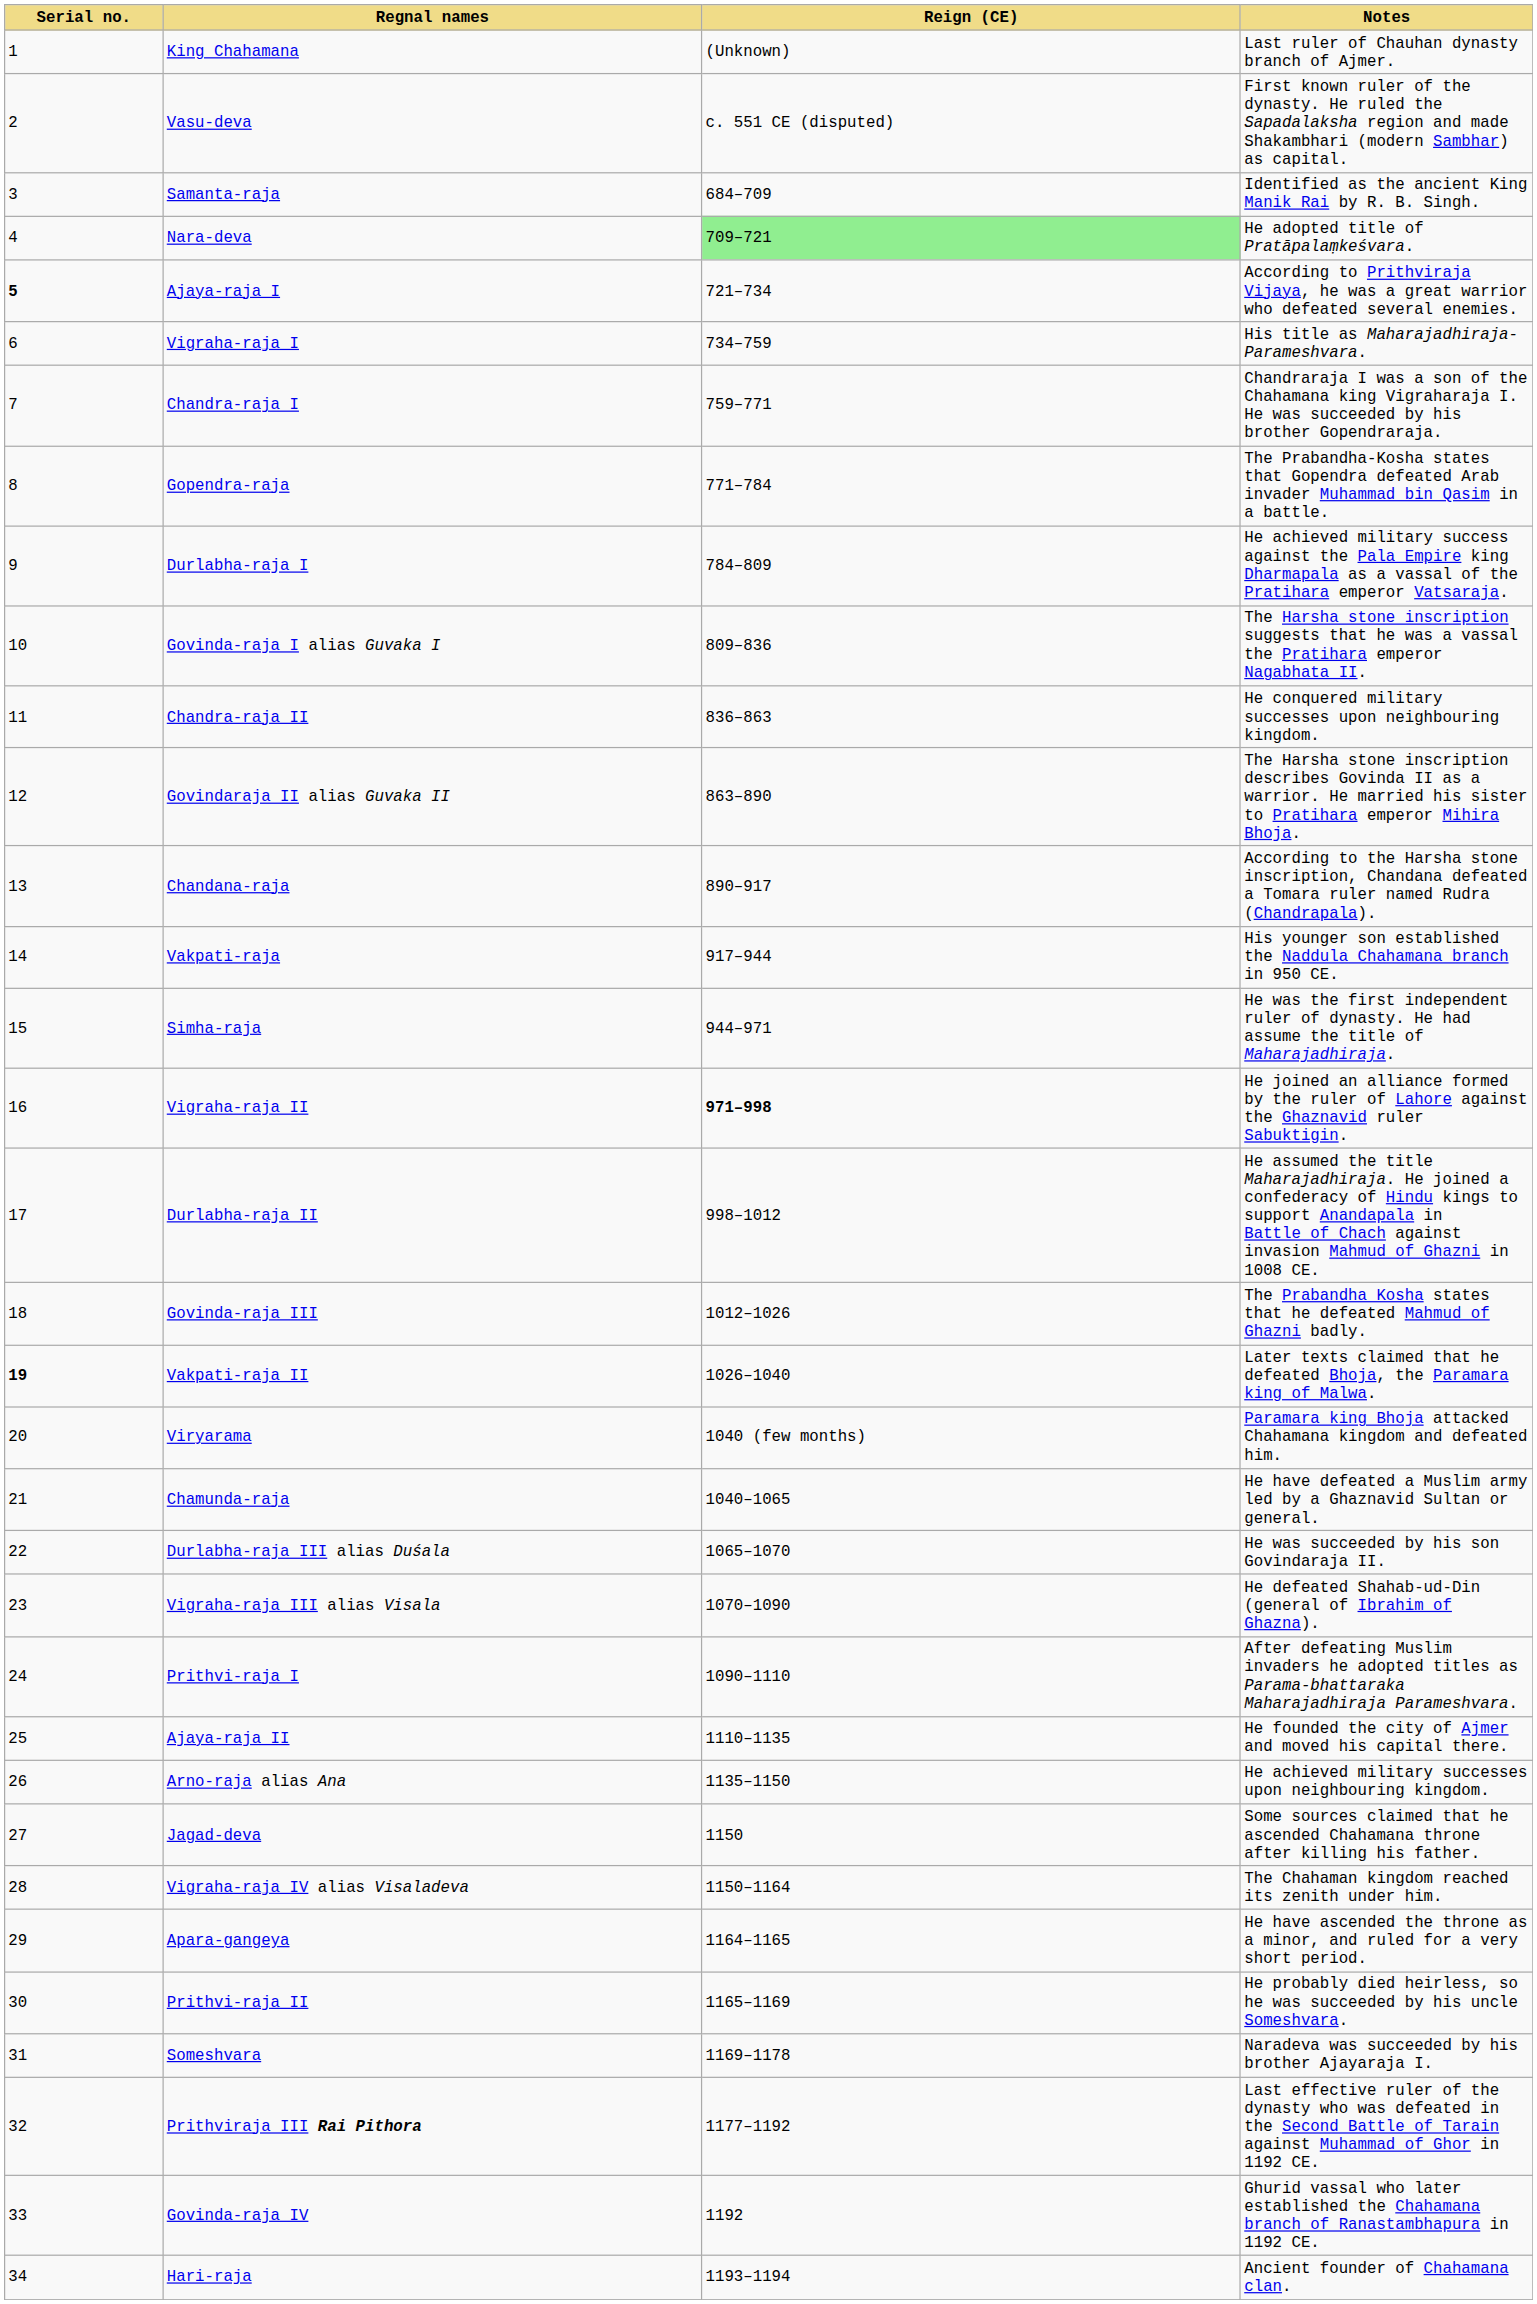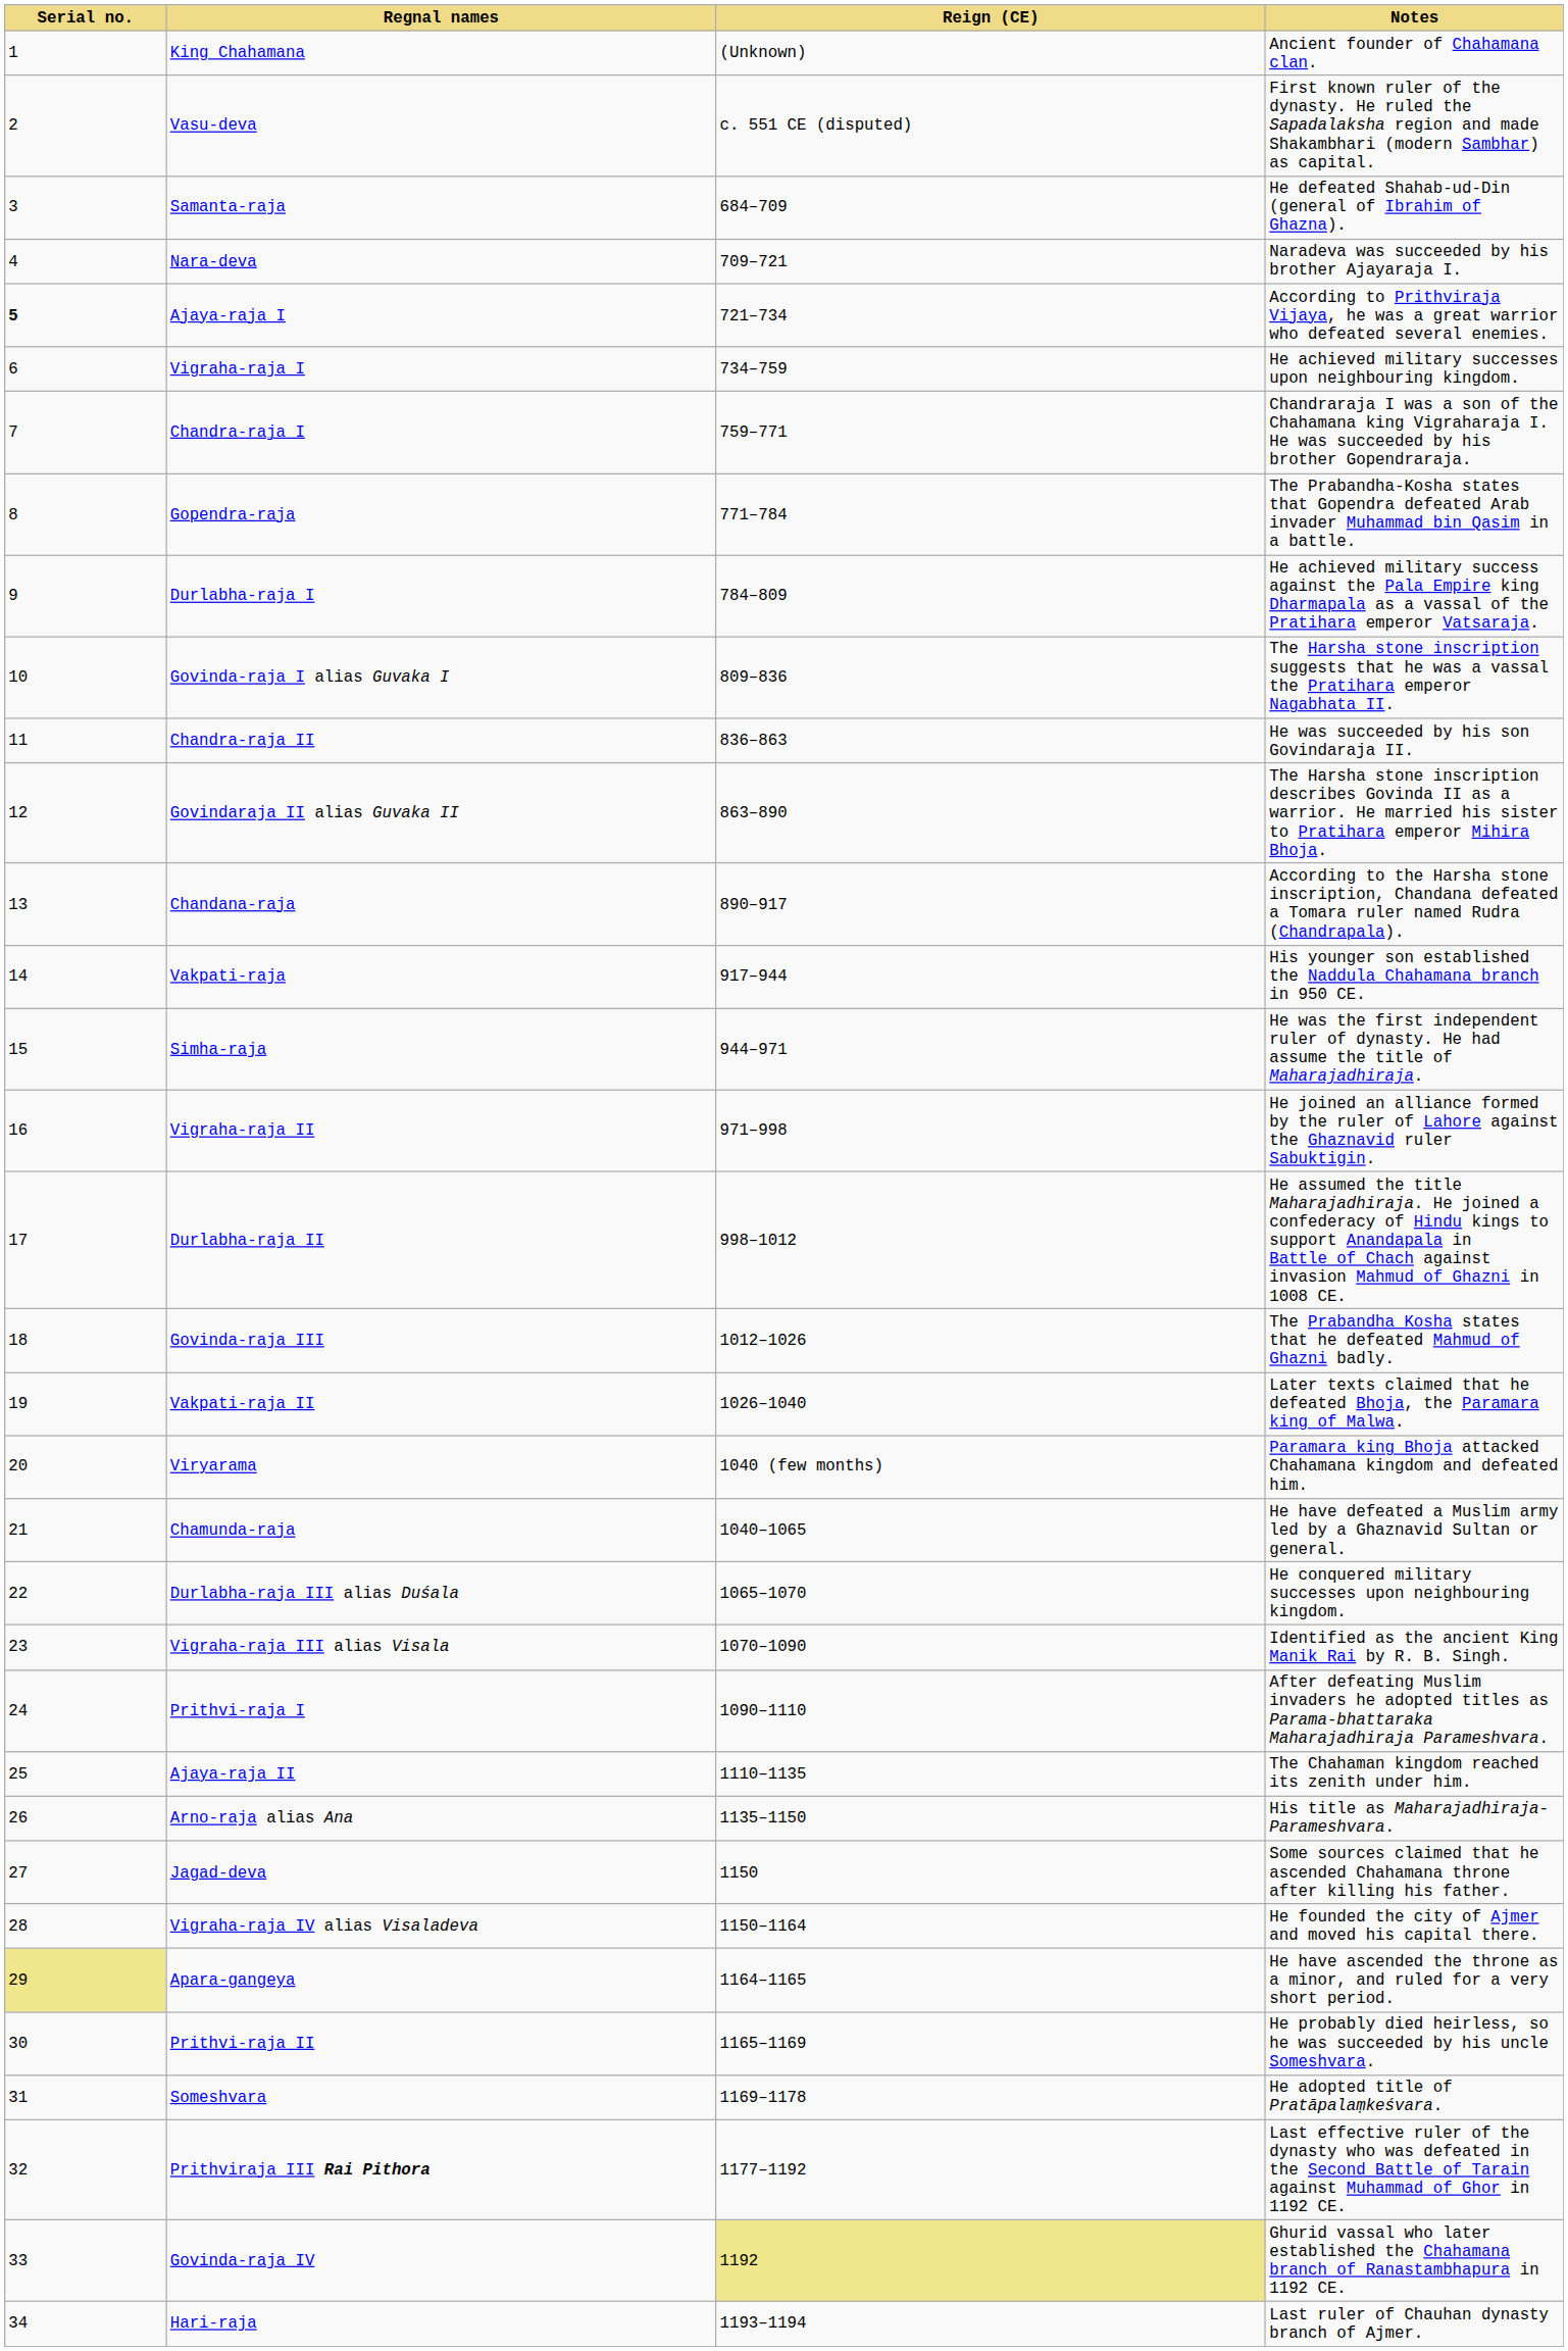 <table style="width:100%;" class="wikitable">
 <tr>
 <th style="background:#f0dc88; width:5%;">Serial no.</th>
 <th style="background:#f0dc88; width:17%;">Regnal names</th>
 <th style="background:#f0dc88; width:17%;">Reign (CE)</th>
 <th style="background:#f0dc88; width:7%;">Notes</th>
 </tr>
 <tr>
 <td>1</td>
 <td><a href='#'>King Chahamana</a></td>
 <td>(Unknown)</td>
-<td>Last ruler of Chauhan dynasty branch of Ajmer.</td>
+<td>Ancient founder of <a href='#'>Chahamana clan</a>.</td>
 </tr>
 <tr>
 <td>2</td>
 <td><a href='#'>Vasu-deva</a></td>
 <td>c. 551 CE (disputed)</td>
 <td>First known ruler of the dynasty. He ruled the <em>Sapadalaksha</em> region and made Shakambhari (modern <a href='#'>Sambhar</a>) as capital.</td>
 </tr>
 <tr>
 <td>3</td>
 <td><a href='#'>Samanta-raja</a></td>
 <td>684–709</td>
-<td>Identified as the ancient King <a href='#'>Manik Rai</a> by R. B. Singh.</td>
+<td>He defeated Shahab-ud-Din (general of <a href='#'>Ibrahim of Ghazna</a>).</td>
 </tr>
 <tr>
 <td>4</td>
 <td><a href='#'>Nara-deva</a></td>
-<td style="background: lightgreen;">709–721</td>
-<td>He adopted title of <em>Pratāpalaṃkeśvara</em>.</td>
+<td>709–721</td>
+<td>Naradeva was succeeded by his brother Ajayaraja I.</td>
 </tr>
 <tr>
 <td><strong>5</strong></td>
 <td><a href='#'>Ajaya-raja I</a></td>
 <td>721–734</td>
 <td>According to <a href='#'>Prithviraja Vijaya</a>, he was a great warrior who defeated several enemies.</td>
 </tr>
 <tr>
 <td>6</td>
 <td><a href='#'>Vigraha-raja I</a></td>
 <td>734–759</td>
-<td>His title as <em>Maharajadhiraja-Parameshvara</em>.</td>
+<td>He achieved military successes upon neighbouring kingdom.</td>
 </tr>
 <tr>
 <td>7</td>
 <td><a href='#'>Chandra-raja I</a></td>
 <td>759–771</td>
 <td>Chandraraja I was a son of the Chahamana king Vigraharaja I. He was succeeded by his brother Gopendraraja.</td>
 </tr>
 <tr>
 <td>8</td>
 <td><a href='#'>Gopendra-raja</a></td>
 <td>771–784</td>
 <td>The Prabandha-Kosha states that Gopendra defeated Arab invader <a href='#'>Muhammad bin Qasim</a> in a battle.</td>
 </tr>
 <tr>
 <td>9</td>
 <td><a href='#'>Durlabha-raja I</a></td>
 <td>784–809</td>
 <td>He achieved military success against the <a href='#'>Pala Empire</a> king <a href='#'>Dharmapala</a> as a vassal of the <a href='#'>Pratihara</a> emperor <a href='#'>Vatsaraja</a>.</td>
 </tr>
 <tr>
 <td>10</td>
 <td><a href='#'>Govinda-raja I</a> alias <em>Guvaka I</em></td>
 <td>809–836</td>
 <td>The <a href='#'>Harsha stone inscription</a> suggests that he was a vassal the <a href='#'>Pratihara</a> emperor <a href='#'>Nagabhata II</a>.</td>
 </tr>
 <tr>
 <td>11</td>
 <td><a href='#'>Chandra-raja II</a></td>
 <td>836–863</td>
-<td>He conquered military successes upon neighbouring kingdom.</td>
+<td>He was succeeded by his son Govindaraja II.</td>
 </tr>
 <tr>
 <td>12</td>
 <td><a href='#'>Govindaraja II</a> alias <em>Guvaka II</em></td>
 <td>863–890</td>
 <td>The Harsha stone inscription describes Govinda II as a warrior. He married his sister to <a href='#'>Pratihara</a> emperor <a href='#'>Mihira Bhoja</a>.</td>
 </tr>
 <tr>
 <td>13</td>
 <td><a href='#'>Chandana-raja</a></td>
 <td>890–917</td>
 <td>According to the Harsha stone inscription, Chandana defeated a Tomara ruler named Rudra<br>(<a href='#'>Chandrapala</a>).</td>
 </tr>
 <tr>
 <td>14</td>
 <td><a href='#'>Vakpati-raja</a></td>
 <td>917–944</td>
 <td>His younger son established the <a href='#'>Naddula Chahamana branch</a> in 950 CE.</td>
 </tr>
 <tr>
 <td>15</td>
 <td><a href='#'>Simha-raja</a></td>
 <td>944–971</td>
 <td>He was the first independent ruler of dynasty. He had assume the title of <em><a href='#'>Maharajadhiraja</a></em>.</td>
 </tr>
 <tr>
 <td>16</td>
 <td><a href='#'>Vigraha-raja II</a></td>
-<td><strong>971–998</strong></td>
+<td>971–998</td>
 <td>He joined an alliance formed by the ruler of <a href='#'>Lahore</a> against the <a href='#'>Ghaznavid</a> ruler <a href='#'>Sabuktigin</a>.</td>
 </tr>
 <tr>
 <td>17</td>
 <td><a href='#'>Durlabha-raja II</a></td>
 <td>998–1012</td>
 <td>He assumed the title <em>Maharajadhiraja</em>. He joined a confederacy of <a href='#'>Hindu</a> kings to support <a href='#'>Anandapala</a> in<br><a href='#'>Battle of Chach</a> against invasion <a href='#'>Mahmud of Ghazni</a> in 1008 CE.</td>
 </tr>
 <tr>
 <td>18</td>
 <td><a href='#'>Govinda-raja III</a></td>
 <td>1012–1026</td>
 <td>The <a href='#'>Prabandha Kosha</a> states that he defeated <a href='#'>Mahmud of Ghazni</a> badly.</td>
 </tr>
 <tr>
-<td><strong>19</strong></td>
+<td>19</td>
 <td><a href='#'>Vakpati-raja II</a></td>
 <td>1026–1040</td>
 <td>Later texts claimed that he defeated <a href='#'>Bhoja</a>, the <a href='#'>Paramara king of Malwa</a>.</td>
 </tr>
 <tr>
 <td>20</td>
 <td><a href='#'>Viryarama</a></td>
 <td>1040 (few months)</td>
 <td><a href='#'>Paramara king Bhoja</a> attacked Chahamana kingdom and defeated him.</td>
 </tr>
 <tr>
 <td>21</td>
 <td><a href='#'>Chamunda-raja</a></td>
 <td>1040–1065</td>
 <td>He have defeated a Muslim army led by a Ghaznavid Sultan or general.</td>
 </tr>
 <tr>
 <td>22</td>
 <td><a href='#'>Durlabha-raja III</a> alias <em>Duśala</em></td>
 <td>1065–1070</td>
-<td>He was succeeded by his son Govindaraja II.</td>
+<td>He conquered military successes upon neighbouring kingdom.</td>
 </tr>
 <tr>
 <td>23</td>
 <td><a href='#'>Vigraha-raja III</a> alias <em>Visala</em></td>
 <td>1070–1090</td>
-<td>He defeated Shahab-ud-Din (general of <a href='#'>Ibrahim of Ghazna</a>).</td>
+<td>Identified as the ancient King <a href='#'>Manik Rai</a> by R. B. Singh.</td>
 </tr>
 <tr>
 <td>24</td>
 <td><a href='#'>Prithvi-raja I</a></td>
 <td>1090–1110</td>
 <td>After defeating Muslim invaders he adopted titles as <em>Parama-bhattaraka Maharajadhiraja Parameshvara</em>.</td>
 </tr>
 <tr>
 <td>25</td>
 <td><a href='#'>Ajaya-raja II</a></td>
 <td>1110–1135</td>
-<td>He founded the city of <a href='#'>Ajmer</a> and moved his capital there.</td>
+<td>The Chahaman kingdom reached its zenith under him.</td>
 </tr>
 <tr>
 <td>26</td>
 <td><a href='#'>Arno-raja</a> alias <em>Ana</em></td>
 <td>1135–1150</td>
-<td>He achieved military successes upon neighbouring kingdom.</td>
+<td>His title as <em>Maharajadhiraja-Parameshvara</em>.</td>
 </tr>
 <tr>
 <td>27</td>
 <td><a href='#'>Jagad-deva</a></td>
 <td>1150</td>
 <td>Some sources claimed that he ascended Chahamana throne after killing his father.</td>
 </tr>
 <tr>
 <td>28</td>
 <td><a href='#'>Vigraha-raja IV</a> alias <em>Visaladeva</em></td>
 <td>1150–1164</td>
-<td>The Chahaman kingdom reached its zenith under him.</td>
+<td>He founded the city of <a href='#'>Ajmer</a> and moved his capital there.</td>
 </tr>
 <tr>
-<td>29</td>
+<td style="background: khaki;">29</td>
 <td><a href='#'>Apara-gangeya</a></td>
 <td>1164–1165</td>
 <td>He have ascended the throne as a minor, and ruled for a very short period.</td>
 </tr>
 <tr>
 <td>30</td>
 <td><a href='#'>Prithvi-raja II</a></td>
 <td>1165–1169</td>
 <td>He probably died heirless, so he was succeeded by his uncle <a href='#'>Someshvara</a>.</td>
 </tr>
 <tr>
 <td>31</td>
 <td><a href='#'>Someshvara</a></td>
 <td>1169–1178</td>
-<td>Naradeva was succeeded by his brother Ajayaraja I.</td>
+<td>He adopted title of <em>Pratāpalaṃkeśvara</em>.</td>
 </tr>
 <tr>
 <td>32</td>
 <td><a href='#'>Prithviraja III</a> <strong><em>Rai Pithora</em></strong></td>
 <td>1177–1192</td>
 <td>Last effective ruler of the dynasty who was defeated in the <a href='#'>Second Battle of Tarain</a> against <a href='#'>Muhammad of Ghor</a> in 1192 CE.</td>
 </tr>
 <tr>
 <td>33</td>
 <td><a href='#'>Govinda-raja IV</a></td>
-<td>1192</td>
+<td style="background: khaki;">1192</td>
 <td>Ghurid vassal who later established the <a href='#'>Chahamana branch of Ranastambhapura</a> in 1192 CE.</td>
 </tr>
 <tr>
 <td>34</td>
 <td><a href='#'>Hari-raja</a></td>
 <td>1193–1194</td>
-<td>Ancient founder of <a href='#'>Chahamana clan</a>.</td>
+<td>Last ruler of Chauhan dynasty branch of Ajmer.</td>
 </tr>
 <tr>
 </tr>
 </table>
